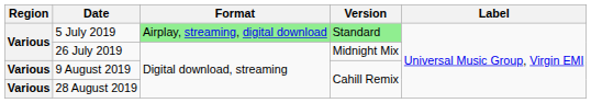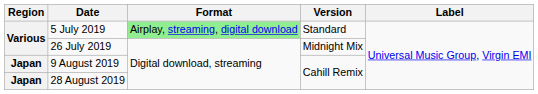 <table class="wikitable plainrowheaders">
 <tr>
 <th scope="col">Region</th>
 <th scope="col">Date</th>
 <th scope="col">Format</th>
 <th scope="col">Version</th>
 <th scope="col">Label</th>
 </tr>
 <tr>
 <th scope="row" rowspan="2">Various</th>
 <td>5 July 2019</td>
 <td style="background: lightgreen;">Airplay, <a href='#'>streaming</a>, <a href='#'>digital download</a></td>
-<td style="background: lightgreen;">Standard</td>
+<td>Standard</td>
 <td rowspan="5"><a href='#'>Universal Music Group</a>, <a href='#'>Virgin EMI</a></td>
 </tr>
 <tr>
 <td>26 July 2019</td>
 <td rowspan="3">Digital download, streaming</td>
 <td>Midnight Mix</td>
 </tr>
 <tr>
-<th scope="row">Various</th>
+<th scope="row">Japan</th>
 <td>9 August 2019</td>
 <td rowspan="2">Cahill Remix</td>
 </tr>
 <tr>
-<th scope="row">Various</th>
+<th scope="row">Japan</th>
 <td>28 August 2019</td>
 </tr>
 </table>
